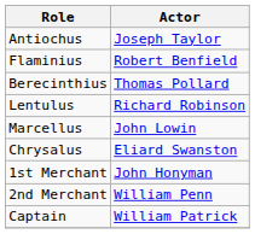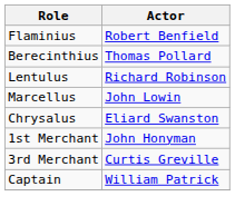 <table class="wikitable">
 <tr>
 <th>Role</th>
 <th>Actor</th>
-</tr>
-<tr>
-<td>Antiochus</td>
-<td><a href='#'>Joseph Taylor</a></td>
 </tr>
 <tr>
 <td>Flaminius</td>
 <td><a href='#'>Robert Benfield</a></td>
 </tr>
 <tr>
 <td>Berecinthius</td>
 <td><a href='#'>Thomas Pollard</a></td>
 </tr>
 <tr>
 <td>Lentulus</td>
 <td><a href='#'>Richard Robinson</a></td>
 </tr>
 <tr>
 <td>Marcellus</td>
 <td><a href='#'>John Lowin</a></td>
 </tr>
 <tr>
 <td>Chrysalus</td>
 <td><a href='#'>Eliard Swanston</a></td>
 </tr>
 <tr>
 <td>1st Merchant</td>
 <td><a href='#'>John Honyman</a></td>
 </tr>
 <tr>
-<td>2nd Merchant</td>
-<td><a href='#'>William Penn</a></td>
+<td>3rd Merchant</td>
+<td><a href='#'>Curtis Greville</a></td>
 </tr>
 <tr>
 <td>Captain</td>
 <td><a href='#'>William Patrick</a></td>
 </tr>
 <tr>
 </tr>
 </table>
